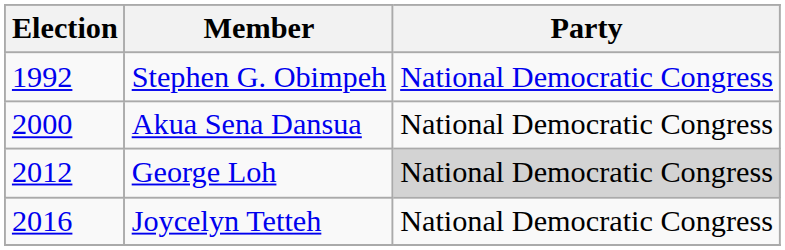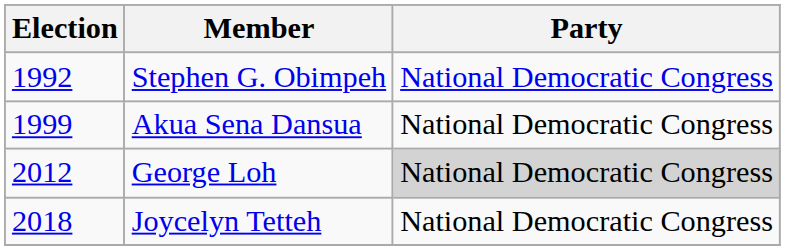 <table class="wikitable">
 <tr>
 <th>Election</th>
 <th>Member</th>
 <th>Party</th>
 </tr>
 <tr>
 <td><a href='#'>1992</a></td>
 <td><a href='#'>Stephen G. Obimpeh</a></td>
 <td><a href='#'>National Democratic Congress</a></td>
 </tr>
 <tr>
-<td><a href='#'>2000</a></td>
+<td><a href='#'>1999</a></td>
 <td><a href='#'>Akua Sena Dansua</a></td>
 <td>National Democratic Congress</td>
 </tr>
 <tr>
 <td><a href='#'>2012</a></td>
 <td><a href='#'>George Loh</a></td>
 <td style="background: lightgrey;">National Democratic Congress</td>
 </tr>
 <tr>
-<td><a href='#'>2016</a></td>
+<td><a href='#'>2018</a></td>
 <td><a href='#'>Joycelyn Tetteh</a></td>
 <td>National Democratic Congress</td>
 </tr>
 <tr>
 </tr>
 </table>
